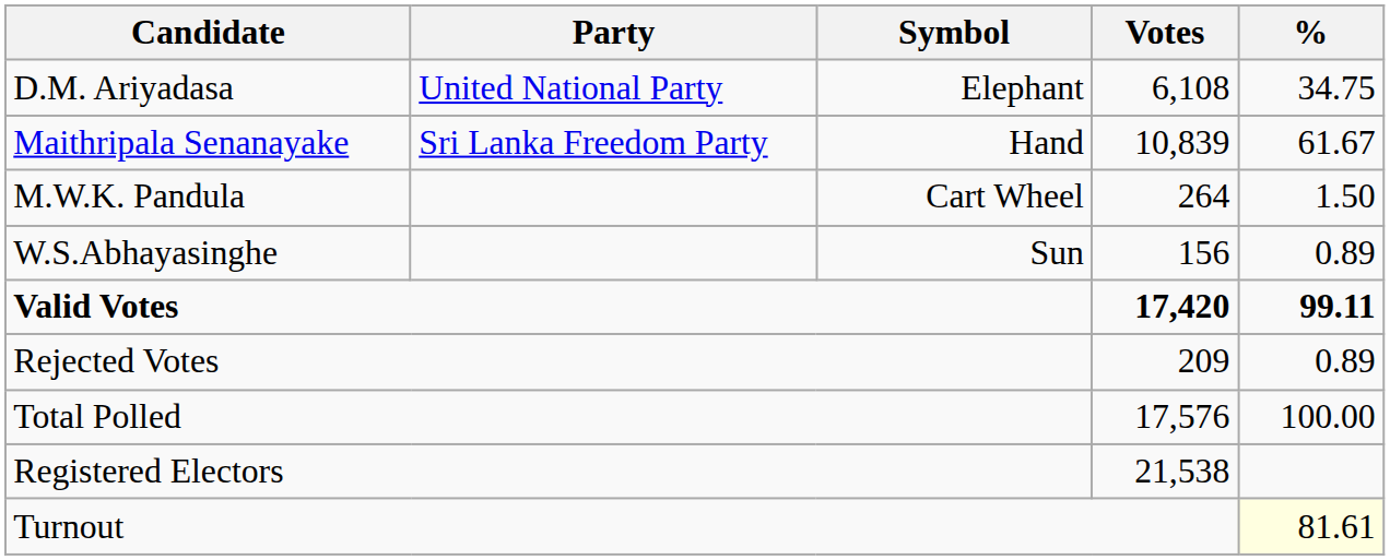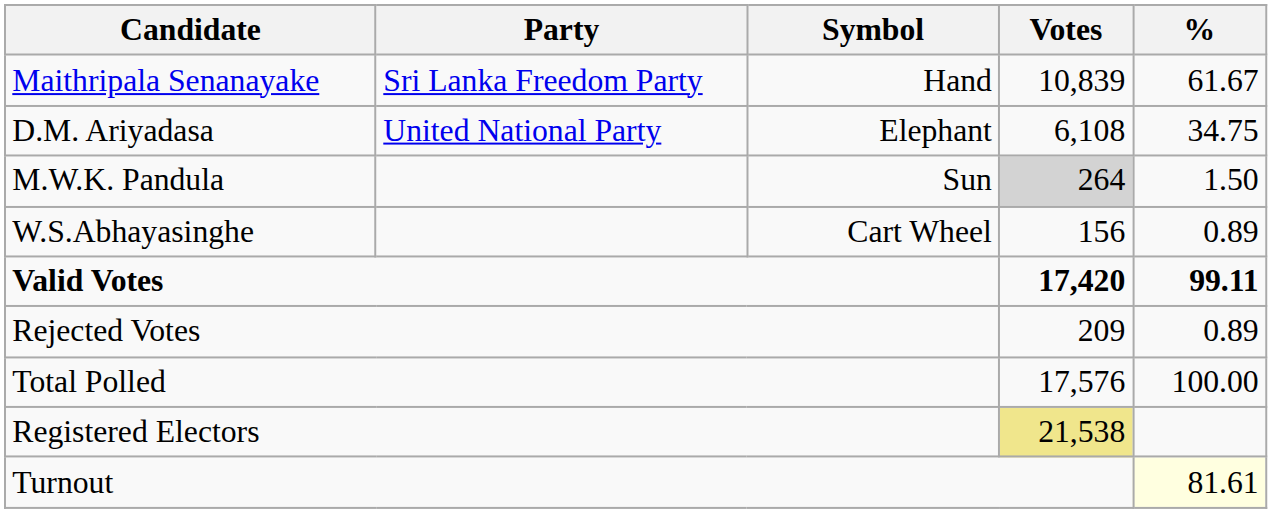 <table class="wikitable" border="1" style="text-align:right;">
 <tr>
 <th align=left width="180">Candidate</th>
 <th align=left width="180">Party</th>
 <th align=left width="120">Symbol</th>
 <th align=left width="60">Votes</th>
 <th align=left width="60">%</th>
 </tr>
 <tr>
+<td align=left><a href='#'>Maithripala Senanayake</a></td>
+<td align=left><a href='#'>Sri Lanka Freedom Party</a></td>
+<td>Hand</td>
+<td>10,839</td>
+<td>61.67</td>
+</tr>
+<tr>
 <td align=left>D.M. Ariyadasa</td>
 <td align=left><a href='#'>United National Party</a></td>
 <td>Elephant</td>
 <td>6,108</td>
 <td>34.75</td>
 </tr>
 <tr>
-<td align=left><a href='#'>Maithripala Senanayake</a></td>
-<td align=left><a href='#'>Sri Lanka Freedom Party</a></td>
-<td>Hand</td>
-<td>10,839</td>
-<td>61.67</td>
-</tr>
-<tr>
 <td align=left>M.W.K. Pandula</td>
 <td align=left></td>
-<td>Cart Wheel</td>
-<td>264</td>
+<td>Sun</td>
+<td style="background: lightgrey;">264</td>
 <td>1.50</td>
 </tr>
 <tr>
 <td align=left>W.S.Abhayasinghe</td>
 <td align=left></td>
-<td>Sun</td>
+<td>Cart Wheel</td>
 <td>156</td>
 <td>0.89</td>
 </tr>
 <tr>
 <td align=left colspan=3><strong>Valid Votes</strong></td>
 <td><strong>17,420</strong></td>
 <td><strong>99.11</strong></td>
 </tr>
 <tr>
 <td align=left colspan=3>Rejected Votes</td>
 <td>209</td>
 <td>0.89</td>
 </tr>
 <tr>
 <td align=left colspan=3>Total Polled</td>
 <td>17,576</td>
 <td>100.00</td>
 </tr>
 <tr>
 <td align=left colspan=3>Registered Electors</td>
-<td>21,538</td>
+<td style="background: khaki;">21,538</td>
 <td></td>
 </tr>
 <tr>
 <td align=left colspan=4>Turnout</td>
 <td style="background: lightyellow;">81.61</td>
 </tr>
 </table>
